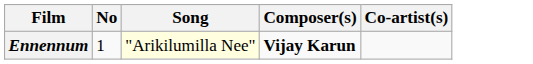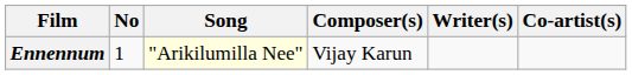 <table class="wikitable">
 <tr>
 <th>Film</th>
 <th>No</th>
 <th>Song</th>
 <th>Composer(s)</th>
+<th>Writer(s)</th>
 <th>Co-artist(s)</th>
 </tr>
 <tr>
 <th><em>Ennennum</em></th>
 <td>1</td>
 <td style="background: lightyellow;">"Arikilumilla Nee"</td>
-<td><strong>Vijay Karun</strong></td>
+<td>Vijay Karun</td>
+<td></td>
 <td></td>
 </tr>
 </table>
